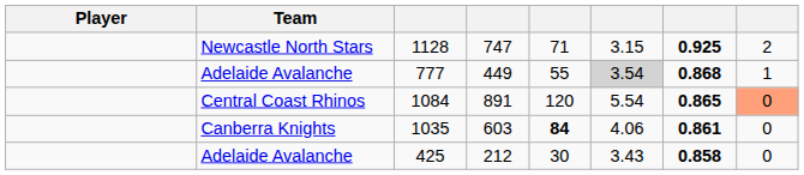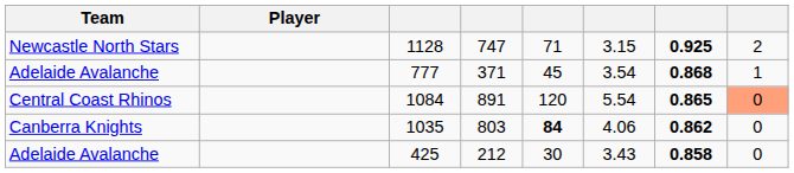 <table class="wikitable sortable" style="text-align:center;">
 <tr>
+<th width="175px">Team</th>
 <th width="170px">Player</th>
-<th width="175px">Team</th>
 <th width="60px"></th>
 <th width="50px"></th>
 <th width="50px"></th>
 <th width="60px"></th>
 <th width="60px"></th>
 <th width="50px"></th>
 </tr>
 <tr>
+<td align="left"><a href='#'>Newcastle North Stars</a></td>
 <td align="left"></td>
-<td align="left"><a href='#'>Newcastle North Stars</a></td>
 <td>1128</td>
 <td>747</td>
 <td>71</td>
 <td>3.15</td>
 <td><strong>0.925</strong></td>
 <td>2</td>
 </tr>
 <tr>
+<td align="left"><a href='#'>Adelaide Avalanche</a></td>
 <td align="left"></td>
-<td align="left"><a href='#'>Adelaide Avalanche</a></td>
 <td>777</td>
-<td>449</td>
-<td>55</td>
-<td style="background: lightgrey;">3.54</td>
+<td>371</td>
+<td>45</td>
+<td>3.54</td>
 <td><strong>0.868</strong></td>
 <td>1</td>
 </tr>
 <tr>
+<td align="left"><a href='#'>Central Coast Rhinos</a></td>
 <td align="left"></td>
-<td align="left"><a href='#'>Central Coast Rhinos</a></td>
 <td>1084</td>
 <td>891</td>
 <td>120</td>
 <td>5.54</td>
 <td><strong>0.865</strong></td>
 <td style="background: lightsalmon;">0</td>
 </tr>
 <tr>
+<td align="left"><a href='#'>Canberra Knights</a></td>
 <td align="left"></td>
-<td align="left"><a href='#'>Canberra Knights</a></td>
 <td>1035</td>
-<td>603</td>
+<td>803</td>
 <td><strong>84</strong></td>
 <td>4.06</td>
-<td><strong>0.861</strong></td>
+<td><strong>0.862</strong></td>
 <td>0</td>
 </tr>
 <tr>
+<td align="left"><a href='#'>Adelaide Avalanche</a></td>
 <td align="left"></td>
-<td align="left"><a href='#'>Adelaide Avalanche</a></td>
 <td>425</td>
 <td>212</td>
 <td>30</td>
 <td>3.43</td>
 <td><strong>0.858</strong></td>
 <td>0</td>
 </tr>
 </table>
